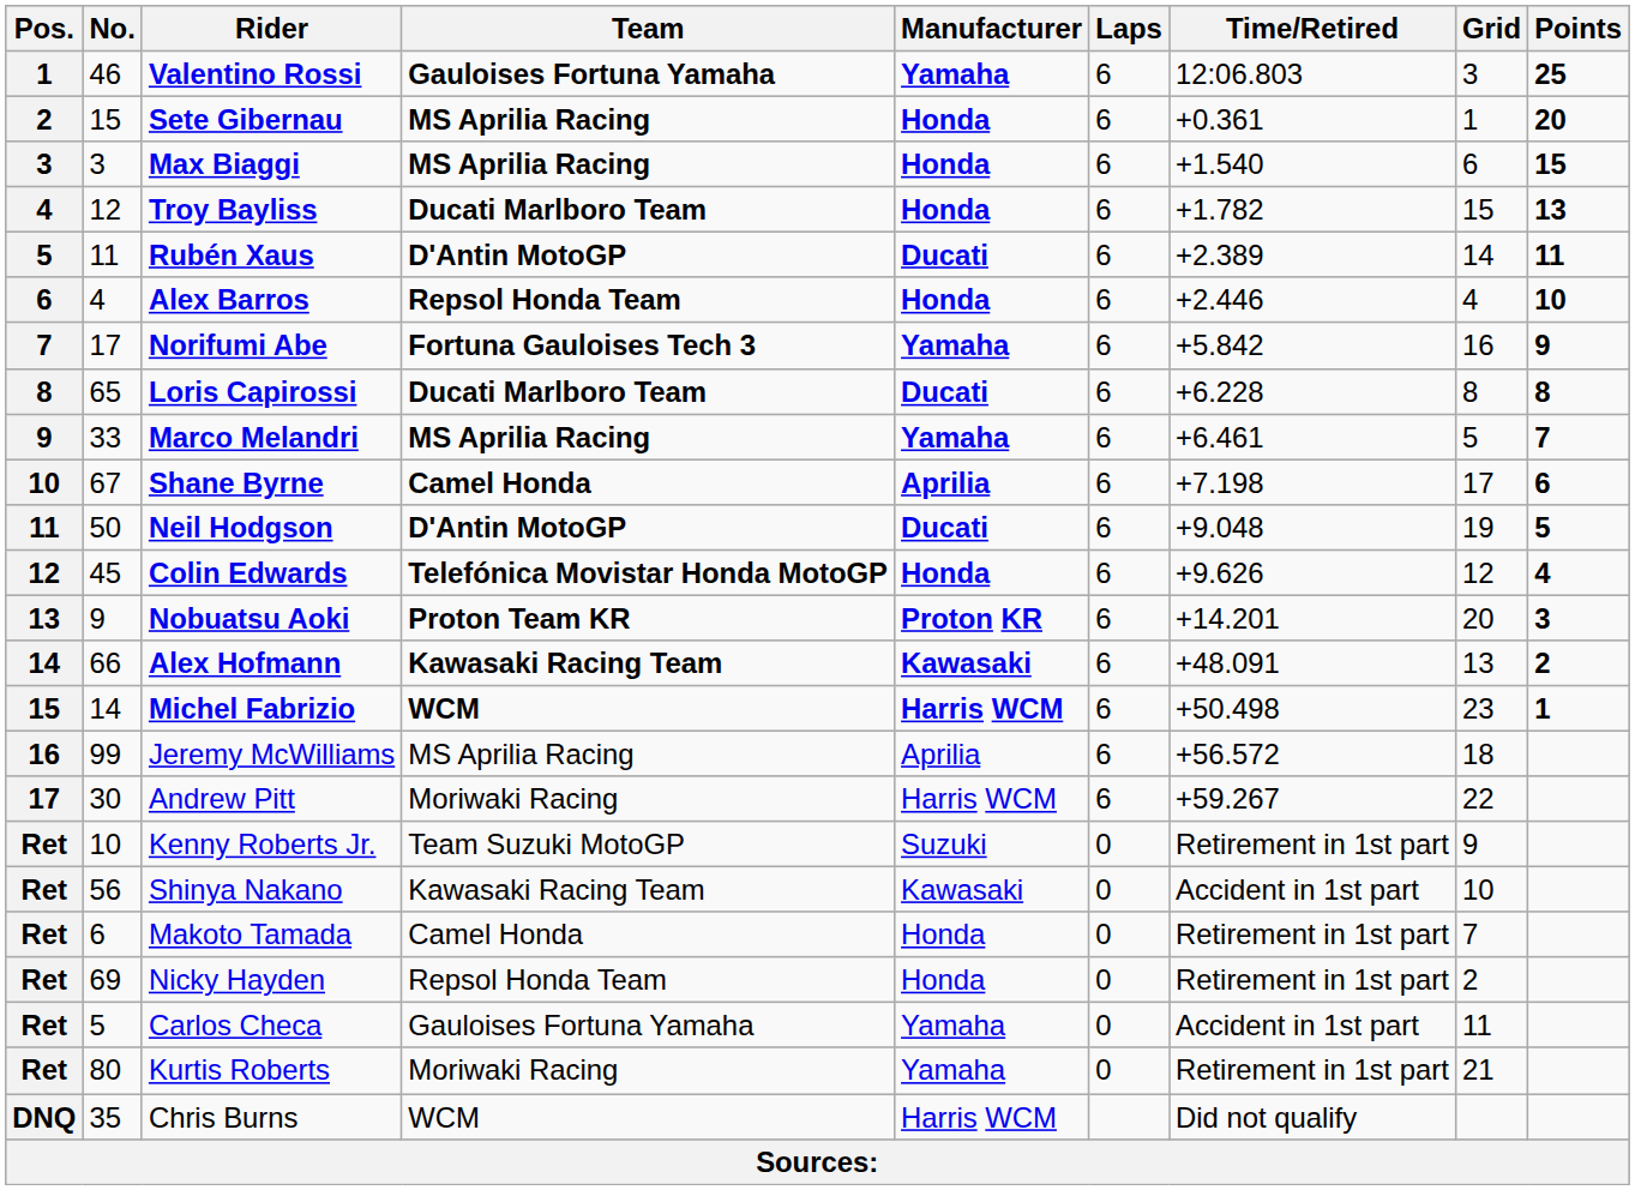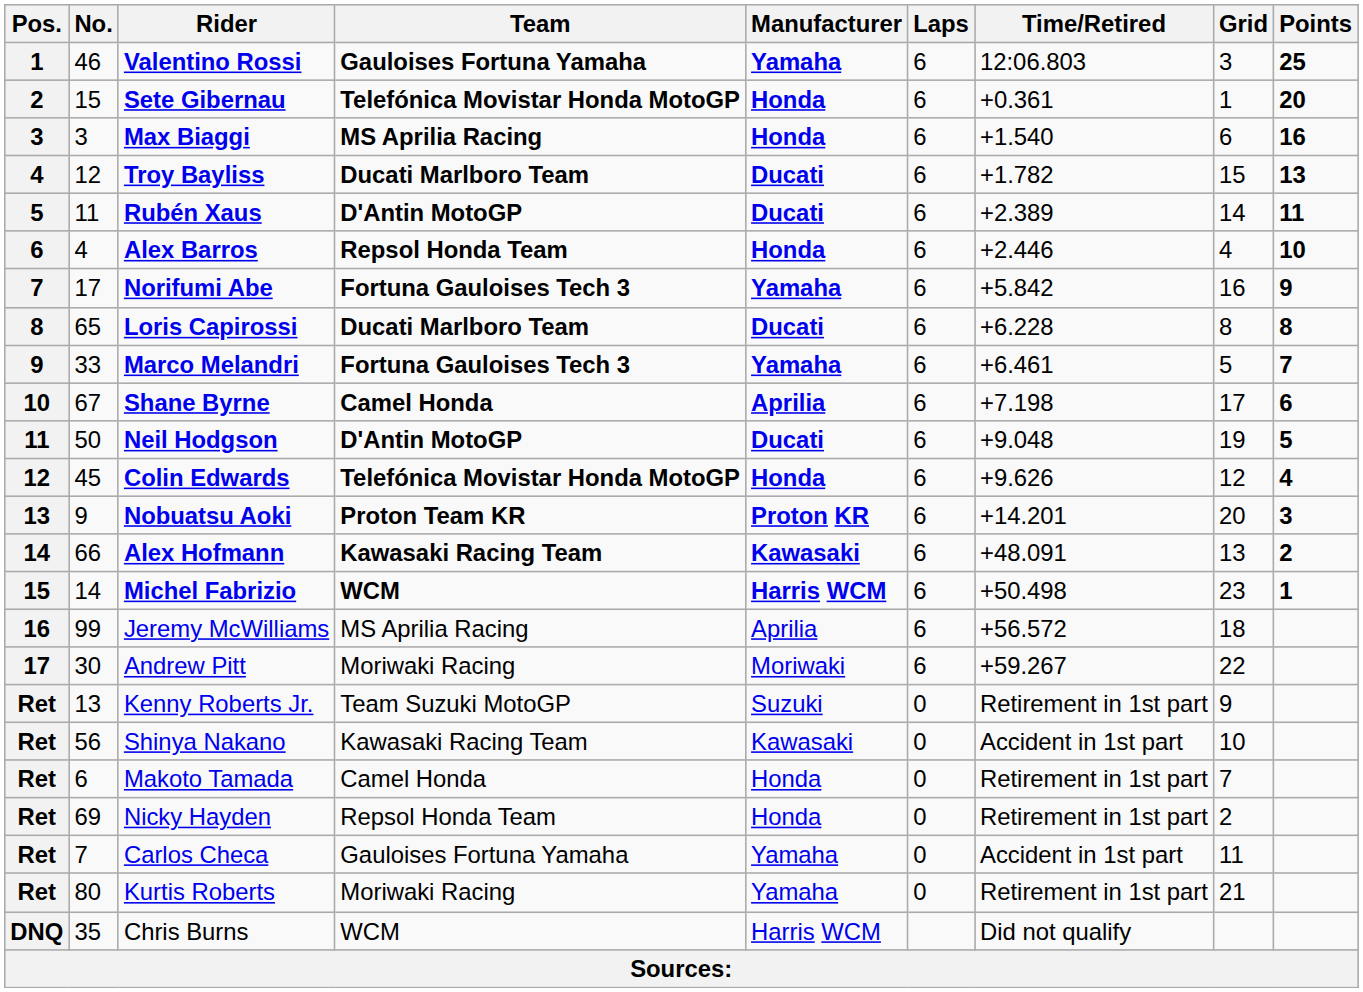 <table class="wikitable" style="font-size: 95%;">
 <tr>
 <th>Pos.</th>
 <th>No.</th>
 <th>Rider</th>
 <th>Team</th>
 <th>Manufacturer</th>
 <th>Laps</th>
 <th>Time/Retired</th>
 <th>Grid</th>
 <th>Points</th>
 </tr>
 <tr>
 <th>1</th>
 <td>46</td>
 <td> <strong><a href='#'>Valentino Rossi</a></strong></td>
 <td><strong>Gauloises Fortuna Yamaha</strong></td>
 <td><strong><a href='#'>Yamaha</a></strong></td>
 <td>6</td>
 <td>12:06.803</td>
 <td>3</td>
 <td><strong>25</strong></td>
 </tr>
 <tr>
 <th>2</th>
 <td>15</td>
 <td> <strong><a href='#'>Sete Gibernau</a></strong></td>
-<td><strong>MS Aprilia Racing</strong></td>
+<td><strong>Telefónica Movistar Honda MotoGP</strong></td>
 <td><strong><a href='#'>Honda</a></strong></td>
 <td>6</td>
 <td>+0.361</td>
 <td>1</td>
 <td><strong>20</strong></td>
 </tr>
 <tr>
 <th>3</th>
 <td>3</td>
 <td> <strong><a href='#'>Max Biaggi</a></strong></td>
 <td><strong>MS Aprilia Racing</strong></td>
 <td><strong><a href='#'>Honda</a></strong></td>
 <td>6</td>
 <td>+1.540</td>
 <td>6</td>
-<td><strong>15</strong></td>
+<td><strong>16</strong></td>
 </tr>
 <tr>
 <th>4</th>
 <td>12</td>
 <td> <strong><a href='#'>Troy Bayliss</a></strong></td>
 <td><strong>Ducati Marlboro Team</strong></td>
-<td><strong><a href='#'>Honda</a></strong></td>
+<td><strong><a href='#'>Ducati</a></strong></td>
 <td>6</td>
 <td>+1.782</td>
 <td>15</td>
 <td><strong>13</strong></td>
 </tr>
 <tr>
 <th>5</th>
 <td>11</td>
 <td> <strong><a href='#'>Rubén Xaus</a></strong></td>
 <td><strong>D'Antin MotoGP</strong></td>
 <td><strong><a href='#'>Ducati</a></strong></td>
 <td>6</td>
 <td>+2.389</td>
 <td>14</td>
 <td><strong>11</strong></td>
 </tr>
 <tr>
 <th>6</th>
 <td>4</td>
 <td> <strong><a href='#'>Alex Barros</a></strong></td>
 <td><strong>Repsol Honda Team</strong></td>
 <td><strong><a href='#'>Honda</a></strong></td>
 <td>6</td>
 <td>+2.446</td>
 <td>4</td>
 <td><strong>10</strong></td>
 </tr>
 <tr>
 <th>7</th>
 <td>17</td>
 <td> <strong><a href='#'>Norifumi Abe</a></strong></td>
 <td><strong>Fortuna Gauloises Tech 3</strong></td>
 <td><strong><a href='#'>Yamaha</a></strong></td>
 <td>6</td>
 <td>+5.842</td>
 <td>16</td>
 <td><strong>9</strong></td>
 </tr>
 <tr>
 <th>8</th>
 <td>65</td>
 <td> <strong><a href='#'>Loris Capirossi</a></strong></td>
 <td><strong>Ducati Marlboro Team</strong></td>
 <td><strong><a href='#'>Ducati</a></strong></td>
 <td>6</td>
 <td>+6.228</td>
 <td>8</td>
 <td><strong>8</strong></td>
 </tr>
 <tr>
 <th>9</th>
 <td>33</td>
 <td> <strong><a href='#'>Marco Melandri</a></strong></td>
-<td><strong>MS Aprilia Racing</strong></td>
+<td><strong>Fortuna Gauloises Tech 3</strong></td>
 <td><strong><a href='#'>Yamaha</a></strong></td>
 <td>6</td>
 <td>+6.461</td>
 <td>5</td>
 <td><strong>7</strong></td>
 </tr>
 <tr>
 <th>10</th>
 <td>67</td>
 <td> <strong><a href='#'>Shane Byrne</a></strong></td>
 <td><strong>Camel Honda</strong></td>
 <td><strong><a href='#'>Aprilia</a></strong></td>
 <td>6</td>
 <td>+7.198</td>
 <td>17</td>
 <td><strong>6</strong></td>
 </tr>
 <tr>
 <th>11</th>
 <td>50</td>
 <td> <strong><a href='#'>Neil Hodgson</a></strong></td>
 <td><strong>D'Antin MotoGP</strong></td>
 <td><strong><a href='#'>Ducati</a></strong></td>
 <td>6</td>
 <td>+9.048</td>
 <td>19</td>
 <td><strong>5</strong></td>
 </tr>
 <tr>
 <th>12</th>
 <td>45</td>
 <td> <strong><a href='#'>Colin Edwards</a></strong></td>
 <td><strong>Telefónica Movistar Honda MotoGP</strong></td>
 <td><strong><a href='#'>Honda</a></strong></td>
 <td>6</td>
 <td>+9.626</td>
 <td>12</td>
 <td><strong>4</strong></td>
 </tr>
 <tr>
 <th>13</th>
 <td>9</td>
 <td> <strong><a href='#'>Nobuatsu Aoki</a></strong></td>
 <td><strong>Proton Team KR</strong></td>
 <td><strong><a href='#'>Proton</a> <a href='#'>KR</a></strong></td>
 <td>6</td>
 <td>+14.201</td>
 <td>20</td>
 <td><strong>3</strong></td>
 </tr>
 <tr>
 <th>14</th>
 <td>66</td>
 <td> <strong><a href='#'>Alex Hofmann</a></strong></td>
 <td><strong>Kawasaki Racing Team</strong></td>
 <td><strong><a href='#'>Kawasaki</a></strong></td>
 <td>6</td>
 <td>+48.091</td>
 <td>13</td>
 <td><strong>2</strong></td>
 </tr>
 <tr>
 <th>15</th>
 <td>14</td>
 <td> <strong><a href='#'>Michel Fabrizio</a></strong></td>
 <td><strong>WCM</strong></td>
 <td><strong><a href='#'>Harris</a> <a href='#'>WCM</a></strong></td>
 <td>6</td>
 <td>+50.498</td>
 <td>23</td>
 <td><strong>1</strong></td>
 </tr>
 <tr>
 <th>16</th>
 <td>99</td>
 <td> <a href='#'>Jeremy McWilliams</a></td>
 <td>MS Aprilia Racing</td>
 <td><a href='#'>Aprilia</a></td>
 <td>6</td>
 <td>+56.572</td>
 <td>18</td>
 <td></td>
 </tr>
 <tr>
 <th>17</th>
 <td>30</td>
 <td> <a href='#'>Andrew Pitt</a></td>
 <td>Moriwaki Racing</td>
-<td><a href='#'>Harris</a> <a href='#'>WCM</a></td>
+<td><a href='#'>Moriwaki</a></td>
 <td>6</td>
 <td>+59.267</td>
 <td>22</td>
 <td></td>
 </tr>
 <tr>
 <th>Ret</th>
-<td>10</td>
+<td>13</td>
 <td> <a href='#'>Kenny Roberts Jr.</a></td>
 <td>Team Suzuki MotoGP</td>
 <td><a href='#'>Suzuki</a></td>
 <td>0</td>
 <td>Retirement in 1st part</td>
 <td>9</td>
 <td></td>
 </tr>
 <tr>
 <th>Ret</th>
 <td>56</td>
 <td> <a href='#'>Shinya Nakano</a></td>
 <td>Kawasaki Racing Team</td>
 <td><a href='#'>Kawasaki</a></td>
 <td>0</td>
 <td>Accident in 1st part</td>
 <td>10</td>
 <td></td>
 </tr>
 <tr>
 <th>Ret</th>
 <td>6</td>
 <td> <a href='#'>Makoto Tamada</a></td>
 <td>Camel Honda</td>
 <td><a href='#'>Honda</a></td>
 <td>0</td>
 <td>Retirement in 1st part</td>
 <td>7</td>
 <td></td>
 </tr>
 <tr>
 <th>Ret</th>
 <td>69</td>
 <td> <a href='#'>Nicky Hayden</a></td>
 <td>Repsol Honda Team</td>
 <td><a href='#'>Honda</a></td>
 <td>0</td>
 <td>Retirement in 1st part</td>
 <td>2</td>
 <td></td>
 </tr>
 <tr>
 <th>Ret</th>
-<td>5</td>
+<td>7</td>
 <td> <a href='#'>Carlos Checa</a></td>
 <td>Gauloises Fortuna Yamaha</td>
 <td><a href='#'>Yamaha</a></td>
 <td>0</td>
 <td>Accident in 1st part</td>
 <td>11</td>
 <td></td>
 </tr>
 <tr>
 <th>Ret</th>
 <td>80</td>
 <td> <a href='#'>Kurtis Roberts</a></td>
 <td>Moriwaki Racing</td>
 <td><a href='#'>Yamaha</a></td>
 <td>0</td>
 <td>Retirement in 1st part</td>
 <td>21</td>
 <td></td>
 </tr>
 <tr>
 <th>DNQ</th>
 <td>35</td>
 <td> Chris Burns</td>
 <td>WCM</td>
 <td><a href='#'>Harris</a> <a href='#'>WCM</a></td>
 <td></td>
 <td>Did not qualify</td>
 <td></td>
 <td></td>
 </tr>
 <tr>
 <th colspan=9>Sources: </th>
 </tr>
 </table>
